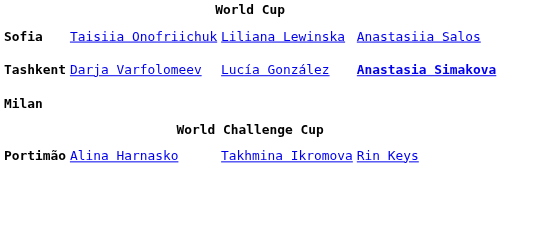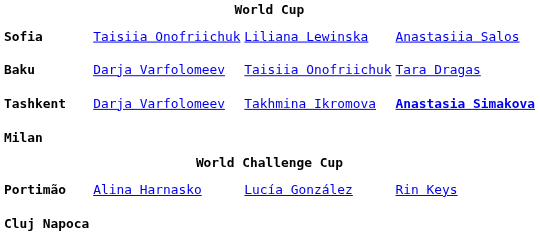 <table>
 <tr>
 <td colspan="4" style="text-align:center;"><strong>World Cup</strong></td>
 </tr>
 <tr>
 <th scope=row style="text-align:left">Sofia</th>
 <td style="height:30px;"> <a href='#'>Taisiia Onofriichuk</a></td>
 <td style="height:30px;"> <a href='#'>Liliana Lewinska</a></td>
 <td style="height:30px;"> <a href='#'>Anastasiia Salos</a></td>
 </tr>
 <tr>
+<th scope=row style="text-align:left">Baku</th>
+<td style="height:30px;"> <a href='#'>Darja Varfolomeev</a></td>
+<td style="height:30px;"> <a href='#'>Taisiia Onofriichuk</a></td>
+<td style="height:30px;"> <a href='#'>Tara Dragas</a></td>
+</tr>
+<tr>
 <th scope=row style="text-align:left">Tashkent</th>
 <td style="height:30px;"> <a href='#'>Darja Varfolomeev</a></td>
-<td style="height:30px;"> <a href='#'>Lucía González</a></td>
+<td style="height:30px;"> <a href='#'>Takhmina Ikromova</a></td>
 <td style="height:30px;"><strong> <a href='#'>Anastasia Simakova</a></strong></td>
 </tr>
 <tr>
 <th scope=row style="text-align:left">Milan</th>
 <td style="height:30px;"></td>
 <td style="height:30px;"></td>
 <td style="height:30px;"></td>
 </tr>
 <tr>
 <td colspan="4" style="text-align:center;"><strong>World Challenge Cup</strong></td>
 </tr>
 <tr>
 <th scope=row style="text-align:left">Portimão</th>
 <td style="height:30px;"> <a href='#'>Alina Harnasko</a></td>
-<td style="height:30px;"> <a href='#'>Takhmina Ikromova</a></td>
+<td style="height:30px;"> <a href='#'>Lucía González</a></td>
 <td style="height:30px;"> <a href='#'>Rin Keys</a></td>
+</tr>
+<tr>
+<th scope=row style="text-align:left">Cluj Napoca</th>
+<td style="height:30px;"></td>
+<td style="height:30px;"></td>
+<td style="height:30px;"></td>
 </tr>
 <tr>
 </tr>
 </table>
